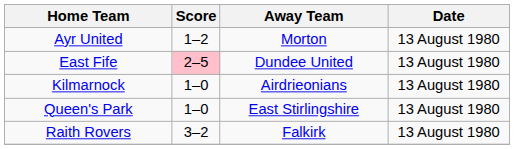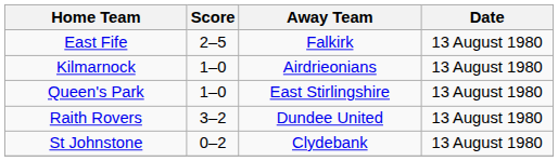 <table class="wikitable" style="text-align:center;">
 <tr>
 <th width=175>Home Team</th>
 <th width=20>Score</th>
 <th width=175>Away Team</th>
 <th width= 125>Date</th>
 </tr>
 <tr>
-<td><a href='#'>Ayr United</a></td>
-<td>1–2</td>
-<td><a href='#'>Morton</a></td>
-<td>13 August 1980</td>
-</tr>
-<tr>
 <td><a href='#'>East Fife</a></td>
-<td style="background: pink;">2–5</td>
-<td><a href='#'>Dundee United</a></td>
+<td>2–5</td>
+<td><a href='#'>Falkirk</a></td>
 <td>13 August 1980</td>
 </tr>
 <tr>
 <td><a href='#'>Kilmarnock</a></td>
 <td>1–0</td>
 <td><a href='#'>Airdrieonians</a></td>
 <td>13 August 1980</td>
 </tr>
 <tr>
 <td><a href='#'>Queen's Park</a></td>
 <td>1–0</td>
 <td><a href='#'>East Stirlingshire</a></td>
 <td>13 August 1980</td>
 </tr>
 <tr>
 <td><a href='#'>Raith Rovers</a></td>
 <td>3–2</td>
-<td><a href='#'>Falkirk</a></td>
+<td><a href='#'>Dundee United</a></td>
+<td>13 August 1980</td>
+</tr>
+<tr>
+<td><a href='#'>St Johnstone</a></td>
+<td>0–2</td>
+<td><a href='#'>Clydebank</a></td>
 <td>13 August 1980</td>
 </tr>
 <tr>
 </tr>
 </table>
